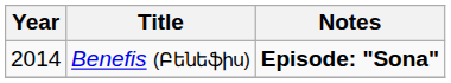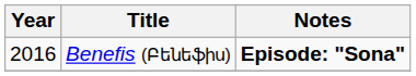 <table class="wikitable sortable">
 <tr>
 <th>Year</th>
 <th>Title</th>
 <th class="unsortable">Notes</th>
 </tr>
 <tr>
-<td>2014</td>
+<td>2016</td>
 <td><em><a href='#'>Benefis</a></em> <small> (Բենեֆիս)</small></td>
 <td><strong>Episode: "Sona"</strong></td>
 </tr>
 <tr>
 </tr>
 </table>
